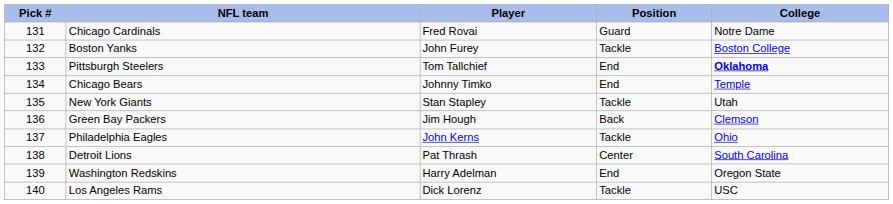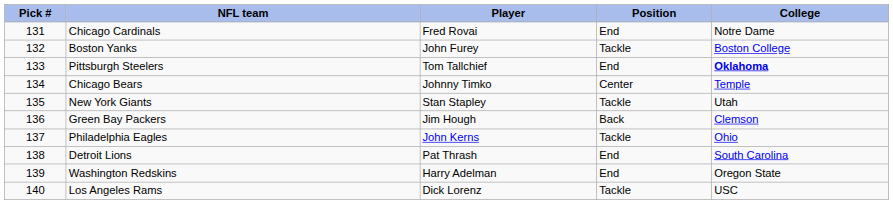 <table class="wikitable sortable sortable" style="width: 100%">
 <tr>
 <th style="background:#A8BDEC;" width=7%>Pick #</th>
 <th width=40% style="background:#A8BDEC;">NFL team</th>
 <th width=20% style="background:#A8BDEC;">Player</th>
 <th width=13% style="background:#A8BDEC;">Position</th>
 <th style="background:#A8BDEC;">College</th>
 </tr>
 <tr>
 <td align=center>131</td>
 <td>Chicago Cardinals</td>
 <td>Fred Rovai</td>
-<td>Guard</td>
+<td>End</td>
 <td>Notre Dame</td>
 </tr>
 <tr>
 <td align=center>132</td>
 <td>Boston Yanks</td>
 <td>John Furey</td>
 <td>Tackle</td>
 <td><a href='#'>Boston College</a></td>
 </tr>
 <tr>
 <td align=center>133</td>
 <td>Pittsburgh Steelers</td>
 <td>Tom Tallchief</td>
 <td>End</td>
 <td><strong><a href='#'>Oklahoma</a></strong></td>
 </tr>
 <tr>
 <td align=center>134</td>
 <td>Chicago Bears</td>
 <td>Johnny Timko</td>
-<td>End</td>
+<td>Center</td>
 <td><a href='#'>Temple</a></td>
 </tr>
 <tr>
 <td align=center>135</td>
 <td>New York Giants</td>
 <td>Stan Stapley</td>
 <td>Tackle</td>
 <td>Utah</td>
 </tr>
 <tr>
 <td align=center>136</td>
 <td>Green Bay Packers</td>
 <td>Jim Hough</td>
 <td>Back</td>
 <td><a href='#'>Clemson</a></td>
 </tr>
 <tr>
 <td align=center>137</td>
 <td>Philadelphia Eagles</td>
 <td><a href='#'>John Kerns</a></td>
 <td>Tackle</td>
 <td><a href='#'>Ohio</a></td>
 </tr>
 <tr>
 <td align=center>138</td>
 <td>Detroit Lions</td>
 <td>Pat Thrash</td>
-<td>Center</td>
+<td>End</td>
 <td><a href='#'>South Carolina</a></td>
 </tr>
 <tr>
 <td align=center>139</td>
 <td>Washington Redskins</td>
 <td>Harry Adelman</td>
 <td>End</td>
 <td>Oregon State</td>
 </tr>
 <tr>
 <td align=center>140</td>
 <td>Los Angeles Rams</td>
 <td>Dick Lorenz</td>
 <td>Tackle</td>
 <td>USC</td>
 </tr>
 </table>
